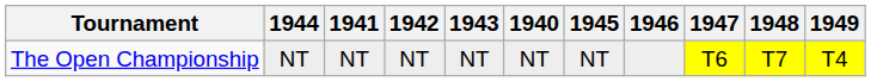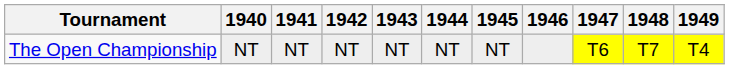 <table class="wikitable" style="font-size:95%;text-align:center;">
 <tr>
 <th>Tournament</th>
-<th>1944</th>
+<th>1940</th>
 <th>1941</th>
 <th>1942</th>
 <th>1943</th>
-<th>1940</th>
+<th>1944</th>
 <th>1945</th>
 <th>1946</th>
 <th>1947</th>
 <th>1948</th>
 <th>1949</th>
 </tr>
 <tr>
 <td align=left><a href='#'>The Open Championship</a></td>
 <td style="background:#eeeeee;">NT</td>
 <td style="background:#eeeeee;">NT</td>
 <td style="background:#eeeeee;">NT</td>
 <td style="background:#eeeeee;">NT</td>
 <td style="background:#eeeeee;">NT</td>
 <td style="background:#eeeeee;">NT</td>
 <td style="background:#eeeeee;"></td>
 <td style="background:yellow;">T6</td>
 <td style="background:yellow;">T7</td>
 <td style="background:yellow;">T4</td>
 </tr>
 </table>
